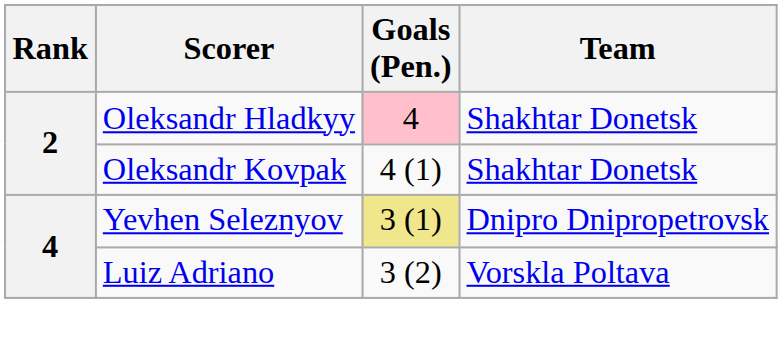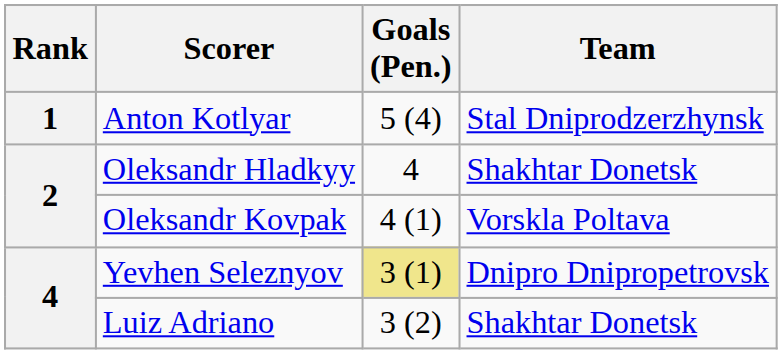 <table class="wikitable">
 <tr>
 <th>Rank</th>
 <th>Scorer</th>
 <th>Goals<br>(Pen.)</th>
 <th>Team</th>
 </tr>
 <tr>
+<th>1</th>
+<td> <a href='#'>Anton Kotlyar</a></td>
+<td align="center">5 (4)</td>
+<td><a href='#'>Stal Dniprodzerzhynsk</a></td>
+</tr>
+<tr>
 <th align="center" rowspan=2>2</th>
 <td> <a href='#'>Oleksandr Hladkyy</a></td>
-<td align="center" style="background: pink;">4</td>
+<td align="center">4</td>
 <td><a href='#'>Shakhtar Donetsk</a></td>
 </tr>
 <tr>
 <td> <a href='#'>Oleksandr Kovpak</a></td>
 <td align="center">4 (1)</td>
-<td><a href='#'>Shakhtar Donetsk</a></td>
+<td><a href='#'>Vorskla Poltava</a></td>
 </tr>
 <tr>
 <th align="center" rowspan=2>4</th>
 <td> <a href='#'>Yevhen Seleznyov</a></td>
 <td align="center" style="background: khaki;">3 (1)</td>
 <td><a href='#'>Dnipro Dnipropetrovsk</a></td>
 </tr>
 <tr>
 <td> <a href='#'>Luiz Adriano</a></td>
 <td align="center">3 (2)</td>
-<td><a href='#'>Vorskla Poltava</a></td>
+<td><a href='#'>Shakhtar Donetsk</a></td>
 </tr>
 </table>
